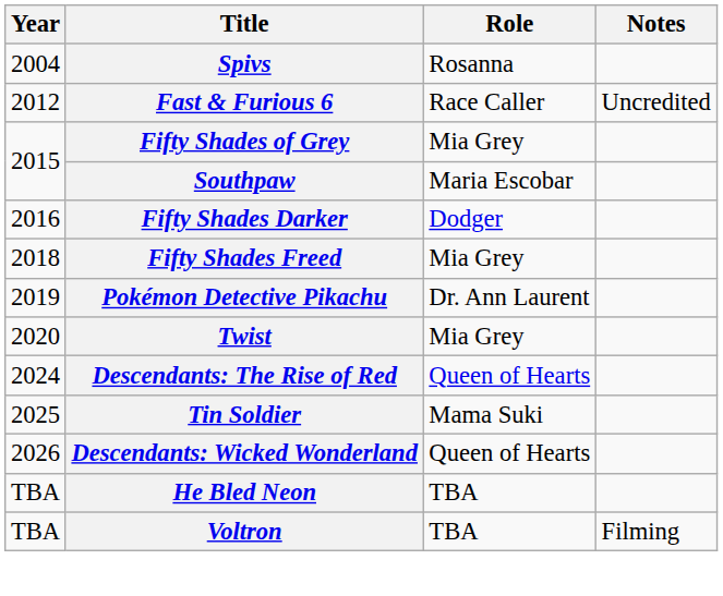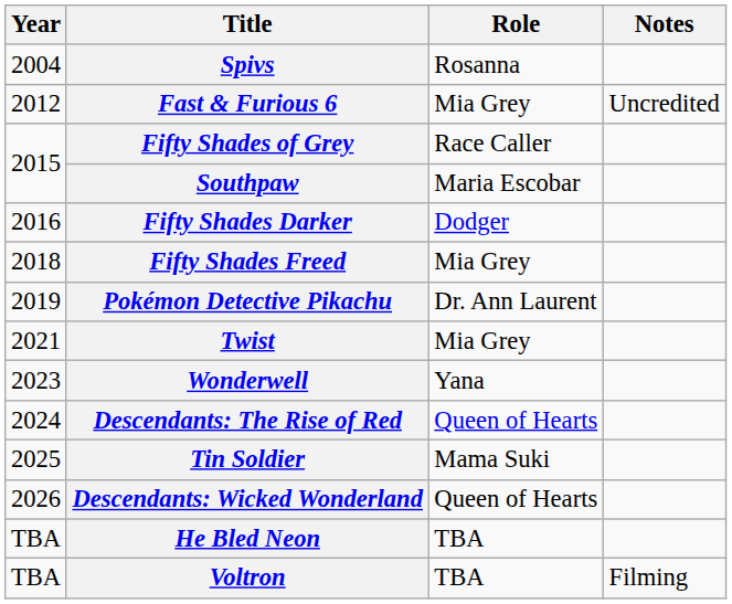 <table class="wikitable sortable plainrowheaders">
 <tr>
 <th scope="col">Year</th>
 <th scope="col">Title</th>
 <th scope="col">Role</th>
 <th scope="col" class="unsortable">Notes</th>
 </tr>
 <tr>
 <td>2004</td>
 <th scope="row"><em><a href='#'>Spivs</a></em></th>
 <td>Rosanna</td>
 <td></td>
 </tr>
 <tr>
 <td>2012</td>
 <th scope="row"><em><a href='#'>Fast & Furious 6</a></em></th>
-<td>Race Caller</td>
+<td>Mia Grey</td>
 <td>Uncredited</td>
 </tr>
 <tr>
 <td rowspan="2">2015</td>
 <th scope="row"><em><a href='#'>Fifty Shades of Grey</a></em></th>
-<td>Mia Grey</td>
+<td>Race Caller</td>
 <td></td>
 </tr>
 <tr>
 <th scope="row"><em><a href='#'>Southpaw</a></em></th>
 <td>Maria Escobar</td>
 <td></td>
 </tr>
 <tr>
 <td>2016</td>
 <th scope="row"><em><a href='#'>Fifty Shades Darker</a></em></th>
 <td><a href='#'>Dodger</a></td>
 <td></td>
 </tr>
 <tr>
 <td>2018</td>
 <th scope="row"><em><a href='#'>Fifty Shades Freed</a></em></th>
 <td>Mia Grey</td>
 <td></td>
 </tr>
 <tr>
 <td>2019</td>
 <th scope="row"><em><a href='#'>Pokémon Detective Pikachu</a></em></th>
 <td>Dr. Ann Laurent</td>
 <td></td>
 </tr>
 <tr>
-<td>2020</td>
+<td>2021</td>
 <th scope="row"><em><a href='#'>Twist</a></em></th>
 <td>Mia Grey</td>
+<td></td>
+</tr>
+<tr>
+<td>2023</td>
+<th scope="row"><em><a href='#'>Wonderwell</a></em></th>
+<td>Yana</td>
 <td></td>
 </tr>
 <tr>
 <td>2024</td>
 <th scope="row"><em><a href='#'>Descendants: The Rise of Red</a></em></th>
 <td><a href='#'>Queen of Hearts</a></td>
 <td></td>
 </tr>
 <tr>
 <td>2025</td>
 <th scope="row"><em><a href='#'>Tin Soldier</a></em></th>
 <td>Mama Suki</td>
 <td></td>
 </tr>
 <tr>
 <td>2026</td>
 <th scope="row"><em><a href='#'>Descendants: Wicked Wonderland</a></em></th>
 <td>Queen of Hearts</td>
 <td></td>
 </tr>
 <tr>
 <td>TBA</td>
 <th scope="row"><em><a href='#'>He Bled Neon</a></em></th>
 <td>TBA</td>
 <td></td>
 </tr>
 <tr>
 <td>TBA</td>
 <th scope="row"><em><a href='#'>Voltron</a></em></th>
 <td>TBA</td>
 <td>Filming</td>
 </tr>
 </table>
